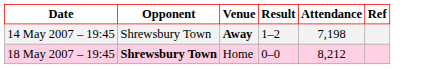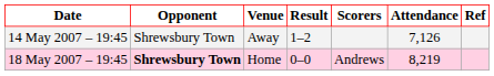 <table class="wikitable">
 <tr>
 <th style="background:#FFFFFF; color:black; border:1px solid red;">Date</th>
 <th style="background:#FFFFFF; color:black; border:1px solid red;">Opponent</th>
 <th style="background:#FFFFFF; color:black; border:1px solid red;">Venue</th>
 <th style="background:#FFFFFF; color:black; border:1px solid red;">Result</th>
+<th style="background:#FFFFFF; color:black; border:1px solid red;">Scorers</th>
 <th style="background:#FFFFFF; color:black; border:1px solid red;">Attendance</th>
 <th style="background:#FFFFFF; color:black; border:1px solid red;">Ref</th>
 </tr>
 <tr bgcolor = "#f3f3f3">
 <td>14 May 2007 – 19:45</td>
 <td>Shrewsbury Town</td>
-<td><strong>Away</strong></td>
+<td>Away</td>
 <td>1–2</td>
-<td align="center">7,198</td>
+<td></td>
+<td align="center">7,126</td>
 <td></td>
 </tr>
 <tr bgcolor = "#ffd0e3">
 <td>18 May 2007 – 19:45</td>
 <td><strong>Shrewsbury Town</strong></td>
 <td>Home</td>
 <td>0–0</td>
-<td align="center">8,212</td>
+<td>Andrews</td>
+<td align="center">8,219</td>
 <td></td>
 </tr>
 </table>
